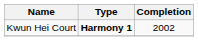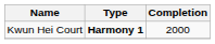 <table class="wikitable" style="text-align: center">
 <tr>
 <th>Name</th>
 <th>Type</th>
 <th>Completion</th>
 </tr>
 <tr>
 <td>Kwun Hei Court</td>
 <td rowspan="1"><strong>Harmony 1</strong></td>
-<td rowspan="1">2002</td>
+<td rowspan="1">2000</td>
 </tr>
 <tr>
 </tr>
 </table>
